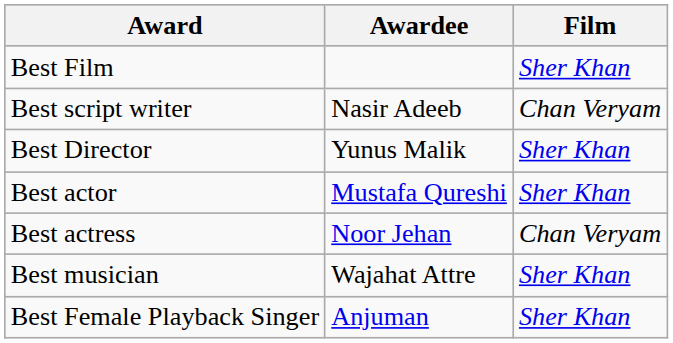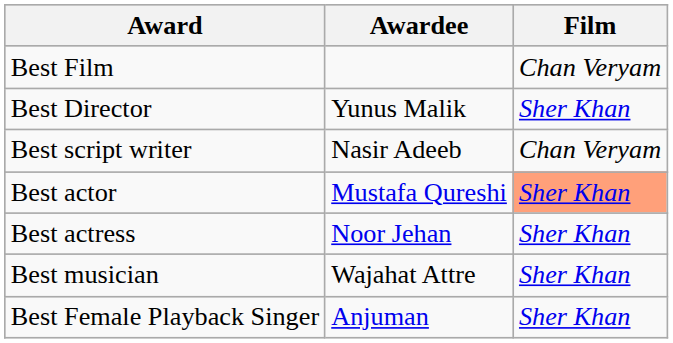 <table class="wikitable">
 <tr>
 <th>Award</th>
 <th>Awardee</th>
 <th>Film</th>
 </tr>
 <tr>
 <td>Best Film</td>
 <td></td>
+<td><em>Chan Veryam</em></td>
+</tr>
+<tr>
+<td>Best Director</td>
+<td>Yunus Malik</td>
 <td><a href='#'><em>Sher Khan</em></a></td>
 </tr>
 <tr>
 <td>Best script writer</td>
 <td>Nasir Adeeb</td>
 <td><em>Chan Veryam</em></td>
 </tr>
 <tr>
-<td>Best Director</td>
-<td>Yunus Malik</td>
-<td><a href='#'><em>Sher Khan</em></a></td>
-</tr>
-<tr>
 <td>Best actor</td>
 <td><a href='#'>Mustafa Qureshi</a></td>
-<td><a href='#'><em>Sher Khan</em></a></td>
+<td style="background: lightsalmon;"><a href='#'><em>Sher Khan</em></a></td>
 </tr>
 <tr>
 <td>Best actress</td>
 <td><a href='#'>Noor Jehan</a></td>
-<td><em>Chan Veryam</em></td>
+<td><a href='#'><em>Sher Khan</em></a></td>
 </tr>
 <tr>
 <td>Best musician</td>
 <td>Wajahat Attre</td>
 <td><a href='#'><em>Sher Khan</em></a></td>
 </tr>
 <tr>
 <td>Best Female Playback Singer</td>
 <td><a href='#'>Anjuman</a></td>
 <td><a href='#'><em>Sher Khan</em></a></td>
 </tr>
 </table>
